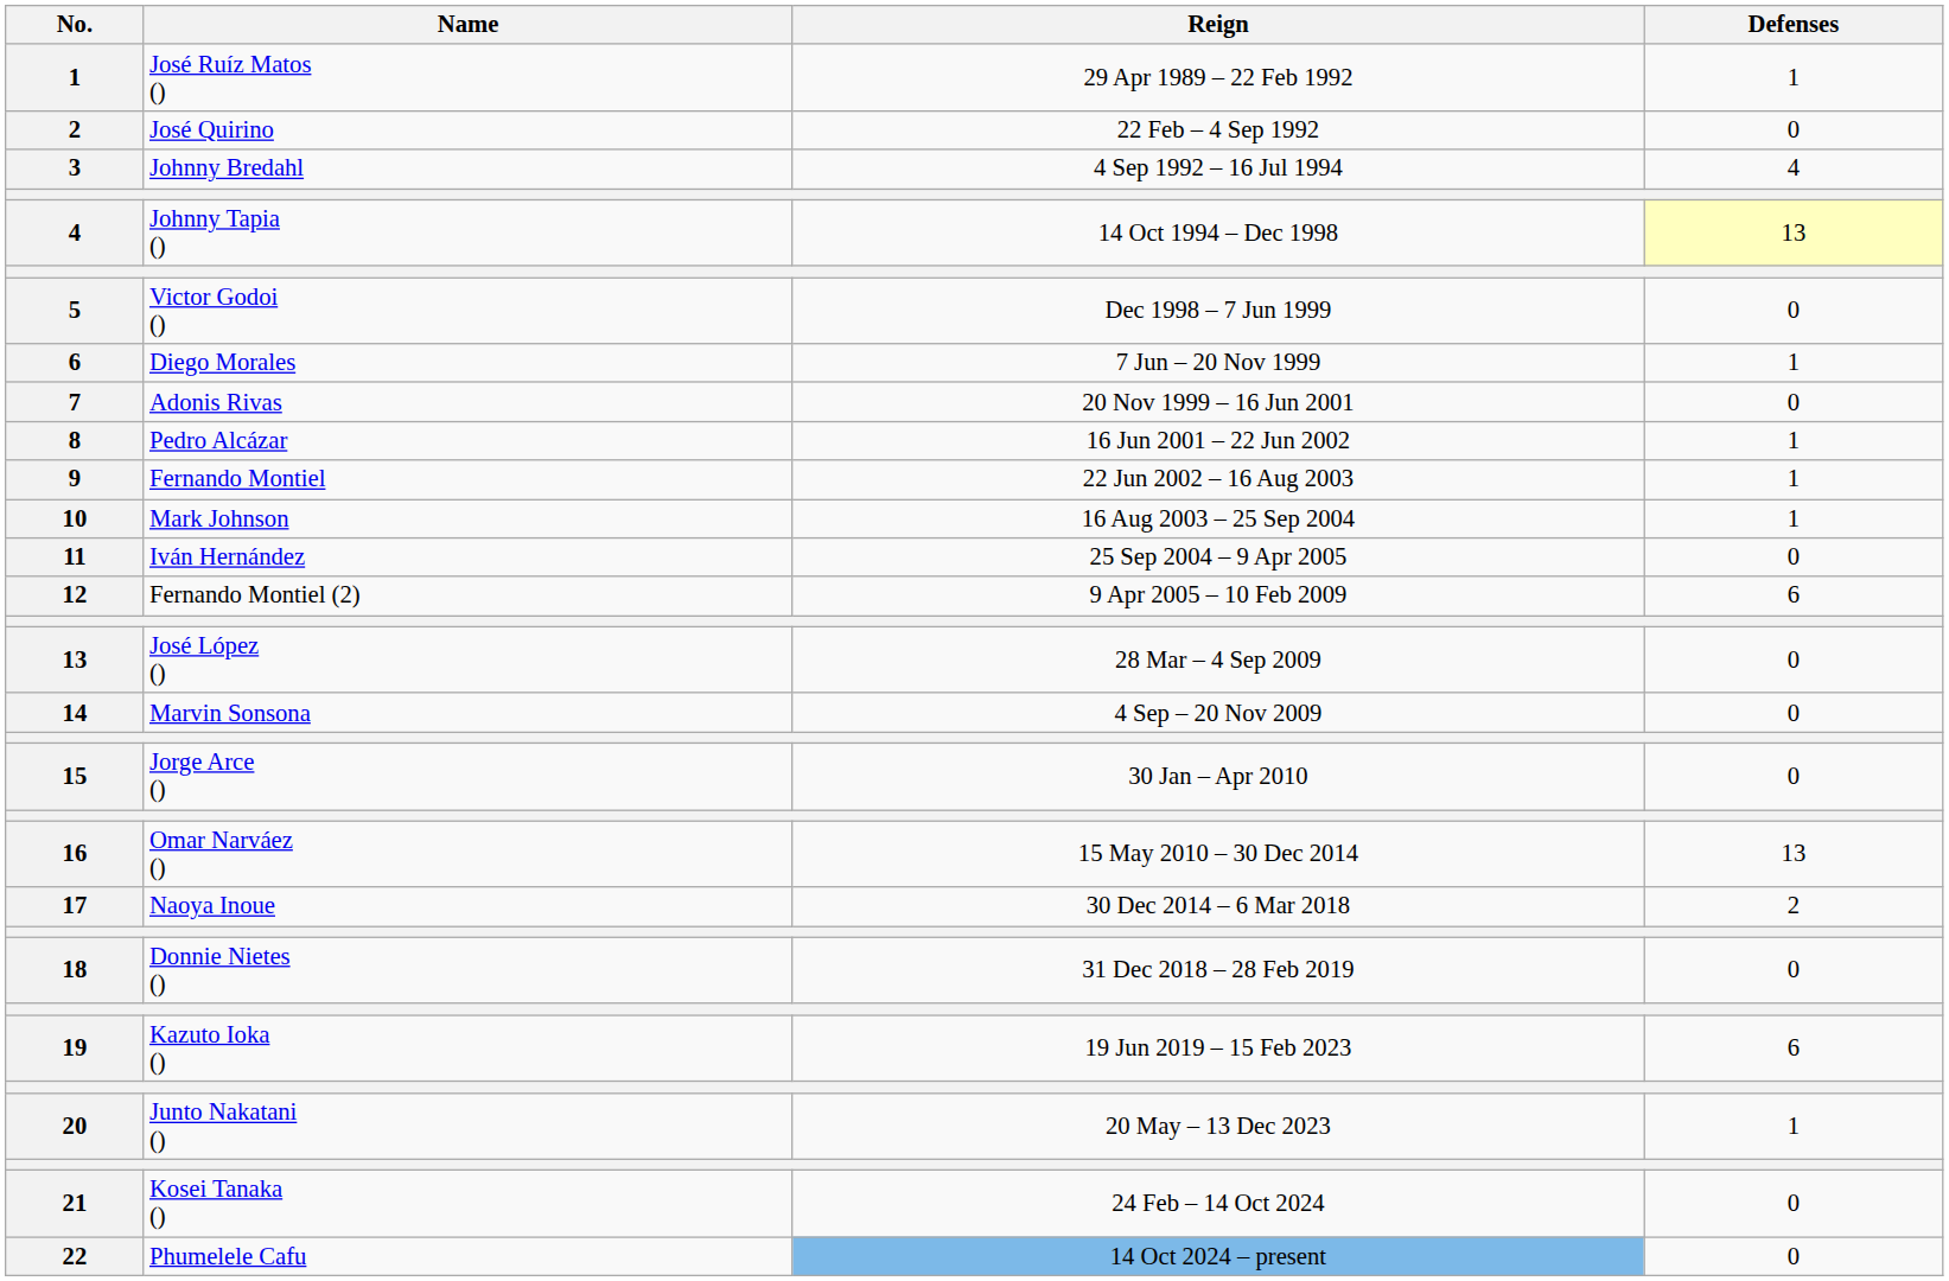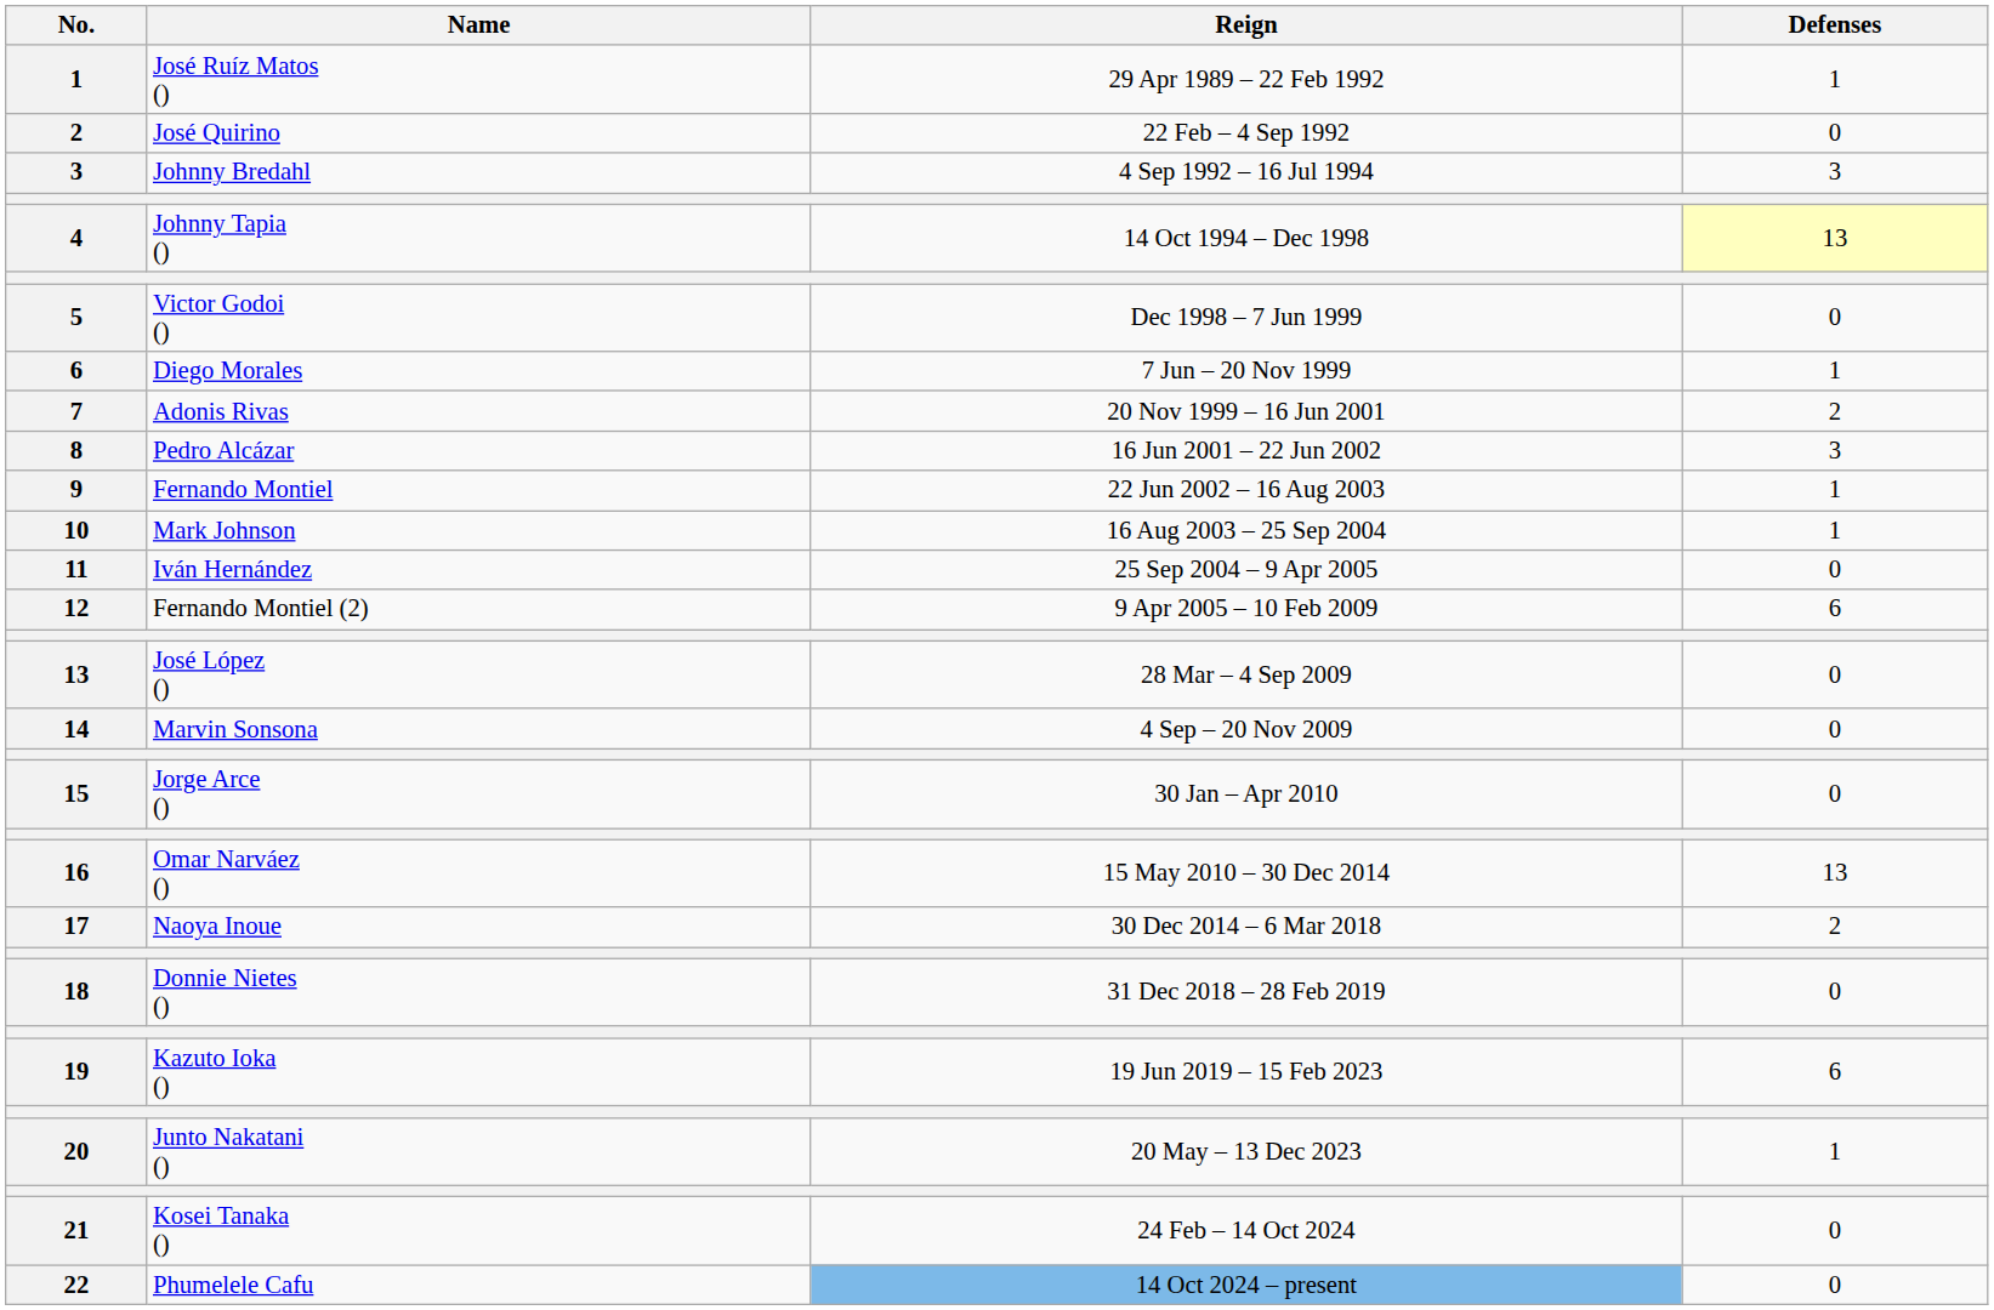 <table class="wikitable sortable" style="width:80%;">
 <tr>
 <th>No.</th>
 <th>Name</th>
 <th>Reign</th>
 <th>Defenses</th>
 </tr>
 <tr align=center>
 <th>1</th>
 <td align=left><a href='#'>José Ruíz Matos</a><br>()</td>
 <td>29 Apr 1989 – 22 Feb 1992</td>
 <td>1</td>
 </tr>
 <tr align=center>
 <th>2</th>
 <td align=left><a href='#'>José Quirino</a></td>
 <td>22 Feb – 4 Sep 1992</td>
 <td>0</td>
 </tr>
 <tr align=center>
 <th>3</th>
 <td align=left><a href='#'>Johnny Bredahl</a></td>
 <td>4 Sep 1992 – 16 Jul 1994</td>
-<td>4</td>
+<td>3</td>
 </tr>
 <tr align=center>
 <th colspan=4></th>
 </tr>
 <tr align=center>
 <th>4</th>
 <td align=left><a href='#'>Johnny Tapia</a><br>()</td>
 <td>14 Oct 1994 – Dec 1998</td>
 <td style="background:#ffffbf;">13</td>
 </tr>
 <tr align=center>
 <th colspan=4></th>
 </tr>
 <tr align=center>
 <th>5</th>
 <td align=left><a href='#'>Victor Godoi</a><br>()</td>
 <td>Dec 1998 – 7 Jun 1999</td>
 <td>0</td>
 </tr>
 <tr align=center>
 <th>6</th>
 <td align=left><a href='#'>Diego Morales</a></td>
 <td>7 Jun – 20 Nov 1999</td>
 <td>1</td>
 </tr>
 <tr align=center>
 <th>7</th>
 <td align=left><a href='#'>Adonis Rivas</a></td>
 <td>20 Nov 1999 – 16 Jun 2001</td>
-<td>0</td>
+<td>2</td>
 </tr>
 <tr align=center>
 <th>8</th>
 <td align=left><a href='#'>Pedro Alcázar</a></td>
 <td>16 Jun 2001 – 22 Jun 2002</td>
-<td>1</td>
+<td>3</td>
 </tr>
 <tr align=center>
 <th>9</th>
 <td align=left><a href='#'>Fernando Montiel</a></td>
 <td>22 Jun 2002 – 16 Aug 2003</td>
 <td>1</td>
 </tr>
 <tr align=center>
 <th>10</th>
 <td align=left><a href='#'>Mark Johnson</a></td>
 <td>16 Aug 2003 – 25 Sep 2004</td>
 <td>1</td>
 </tr>
 <tr align=center>
 <th>11</th>
 <td align=left><a href='#'>Iván Hernández</a></td>
 <td>25 Sep 2004 – 9 Apr 2005</td>
 <td>0</td>
 </tr>
 <tr align=center>
 <th>12</th>
 <td align=left>Fernando Montiel (2)</td>
 <td>9 Apr 2005 – 10 Feb 2009</td>
 <td>6</td>
 </tr>
 <tr align=center>
 <th colspan=4></th>
 </tr>
 <tr align=center>
 <th>13</th>
 <td align=left><a href='#'>José López</a><br>()</td>
 <td>28 Mar – 4 Sep 2009</td>
 <td>0</td>
 </tr>
 <tr align=center>
 <th>14</th>
 <td align=left><a href='#'>Marvin Sonsona</a></td>
 <td>4 Sep – 20 Nov 2009</td>
 <td>0</td>
 </tr>
 <tr align=center>
 <th colspan=4></th>
 </tr>
 <tr align=center>
 <th>15</th>
 <td align=left><a href='#'>Jorge Arce</a><br>()</td>
 <td>30 Jan – Apr 2010</td>
 <td>0</td>
 </tr>
 <tr align=center>
 <th colspan="5"></th>
 </tr>
 <tr align=center>
 <th>16</th>
 <td align=left><a href='#'>Omar Narváez</a><br>()</td>
 <td>15 May 2010 – 30 Dec 2014</td>
 <td>13</td>
 </tr>
 <tr align=center>
 <th>17</th>
 <td align=left><a href='#'>Naoya Inoue</a></td>
 <td>30 Dec 2014 – 6 Mar 2018</td>
 <td>2</td>
 </tr>
 <tr align=center>
 <th colspan="5"></th>
 </tr>
 <tr align=center>
 <th>18</th>
 <td align=left><a href='#'>Donnie Nietes</a><br>()</td>
 <td>31 Dec 2018 – 28 Feb 2019</td>
 <td>0</td>
 </tr>
 <tr align=center>
 <th colspan="5"></th>
 </tr>
 <tr align=center>
 <th>19</th>
 <td align=left><a href='#'>Kazuto Ioka</a><br>()</td>
 <td>19 Jun 2019 – 15 Feb 2023</td>
 <td>6</td>
 </tr>
 <tr align=center>
 <th colspan="5"></th>
 </tr>
 <tr align=center>
 <th>20</th>
 <td align=left><a href='#'>Junto Nakatani</a><br>()</td>
 <td>20 May – 13 Dec 2023</td>
 <td>1</td>
 </tr>
 <tr align=center>
 <th colspan="5"></th>
 </tr>
 <tr align=center>
 <th>21</th>
 <td align=left><a href='#'>Kosei Tanaka</a><br>()</td>
 <td>24 Feb  – 14 Oct 2024</td>
 <td>0</td>
 </tr>
 <tr align=center>
 <th>22</th>
 <td align=left><a href='#'>Phumelele Cafu</a></td>
 <td style="background:#7CB9E8;">14 Oct 2024 – present</td>
 <td>0</td>
 </tr>
 </table>
